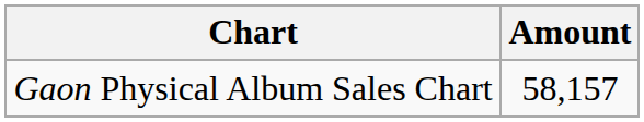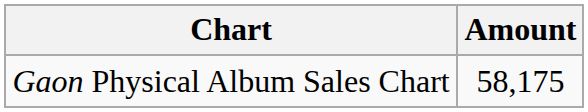 <table class="wikitable" style="text-align:center">
 <tr>
 <th>Chart</th>
 <th>Amount</th>
 </tr>
 <tr>
 <td><em>Gaon</em> Physical Album Sales Chart</td>
-<td>58,157</td>
+<td>58,175</td>
 </tr>
 <tr>
 </tr>
 </table>
